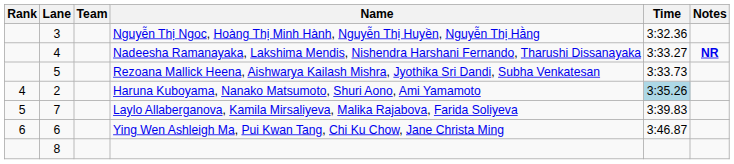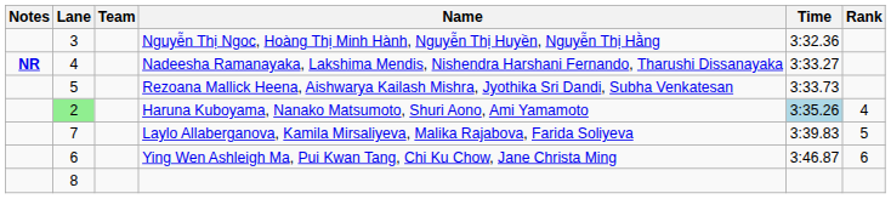 <table class="wikitable sortable" style="text-align:center;font-size:95%">
 <tr>
-<th>Rank</th>
+<th>Notes</th>
 <th>Lane</th>
 <th>Team</th>
 <th>Name</th>
 <th>Time</th>
-<th>Notes</th>
+<th>Rank</th>
 </tr>
 <tr>
 <td></td>
 <td>3</td>
 <td align=left></td>
 <td align=left><a href='#'>Nguyễn Thị Ngoc</a>, <a href='#'>Hoàng Thị Minh Hành</a>, <a href='#'>Nguyễn Thị Huyền</a>, <a href='#'>Nguyễn Thị Hằng</a></td>
 <td>3:32.36</td>
 <td></td>
 </tr>
 <tr>
-<td></td>
+<td><strong><a href='#'>NR</a></strong></td>
 <td>4</td>
 <td align=left></td>
 <td align=left><a href='#'>Nadeesha Ramanayaka</a>, <a href='#'>Lakshima Mendis</a>, <a href='#'>Nishendra Harshani Fernando</a>, <a href='#'>Tharushi Dissanayaka</a></td>
 <td>3:33.27</td>
-<td><strong><a href='#'>NR</a></strong></td>
+<td></td>
 </tr>
 <tr>
 <td></td>
 <td>5</td>
 <td align=left></td>
 <td align=left><a href='#'>Rezoana Mallick Heena</a>, <a href='#'>Aishwarya Kailash Mishra</a>, <a href='#'>Jyothika Sri Dandi</a>, <a href='#'>Subha Venkatesan</a></td>
 <td>3:33.73</td>
 <td></td>
 </tr>
 <tr>
-<td>4</td>
-<td>2</td>
+<td></td>
+<td style="background: lightgreen;">2</td>
 <td align=left></td>
 <td align=left><a href='#'>Haruna Kuboyama</a>, <a href='#'>Nanako Matsumoto</a>, <a href='#'>Shuri Aono</a>, <a href='#'>Ami Yamamoto</a></td>
 <td style="background: lightblue;">3:35.26</td>
-<td></td>
+<td>4</td>
 </tr>
 <tr>
-<td>5</td>
+<td></td>
 <td>7</td>
 <td align=left></td>
 <td align=left><a href='#'>Laylo Allaberganova</a>, <a href='#'>Kamila Mirsaliyeva</a>, <a href='#'>Malika Rajabova</a>, <a href='#'>Farida Soliyeva</a></td>
 <td>3:39.83</td>
-<td></td>
+<td>5</td>
 </tr>
 <tr>
-<td>6</td>
+<td></td>
 <td>6</td>
 <td align=left></td>
 <td align=left><a href='#'>Ying Wen Ashleigh Ma</a>, <a href='#'>Pui Kwan Tang</a>, <a href='#'>Chi Ku Chow</a>, <a href='#'>Jane Christa Ming</a></td>
 <td>3:46.87</td>
-<td></td>
+<td>6</td>
 </tr>
 <tr>
 <td></td>
 <td>8</td>
 <td align=left></td>
 <td align=left></td>
 <td></td>
 <td></td>
 </tr>
 </table>
